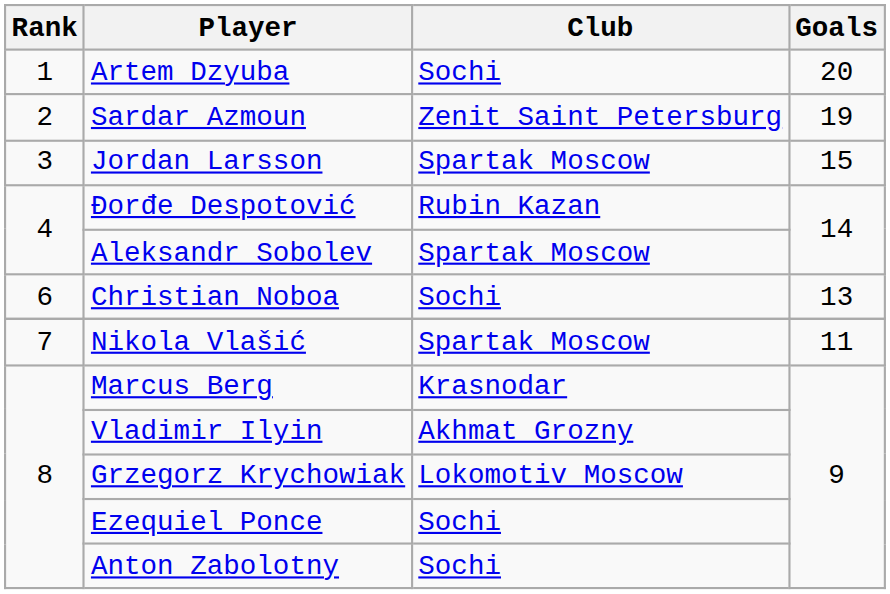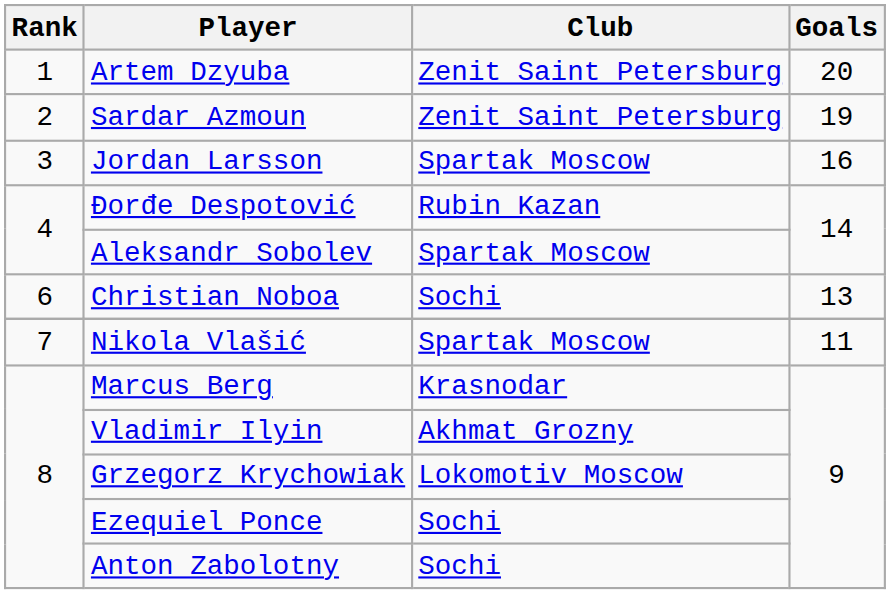 <table class="wikitable" style="text-align: center;">
 <tr>
 <th>Rank</th>
 <th>Player</th>
 <th>Club</th>
 <th>Goals</th>
 </tr>
 <tr>
 <td>1</td>
 <td style="text-align: left;"> <a href='#'>Artem Dzyuba</a></td>
-<td style="text-align: left;"><a href='#'>Sochi</a></td>
+<td style="text-align: left;"><a href='#'>Zenit Saint Petersburg</a></td>
 <td>20</td>
 </tr>
 <tr>
 <td>2</td>
 <td style="text-align: left;"> <a href='#'>Sardar Azmoun</a></td>
 <td style="text-align: left;"><a href='#'>Zenit Saint Petersburg</a></td>
 <td>19</td>
 </tr>
 <tr>
 <td>3</td>
 <td style="text-align: left;"> <a href='#'>Jordan Larsson</a></td>
 <td style="text-align: left;"><a href='#'>Spartak Moscow</a></td>
-<td>15</td>
+<td>16</td>
 </tr>
 <tr>
 <td rowspan=2>4</td>
 <td style="text-align: left;"> <a href='#'>Đorđe Despotović</a></td>
 <td style="text-align: left;"><a href='#'>Rubin Kazan</a></td>
 <td rowspan=2>14</td>
 </tr>
 <tr>
 <td style="text-align: left;"> <a href='#'>Aleksandr Sobolev</a></td>
 <td style="text-align: left;"><a href='#'>Spartak Moscow</a></td>
 </tr>
 <tr>
 <td>6</td>
 <td style="text-align: left;"> <a href='#'>Christian Noboa</a></td>
 <td style="text-align: left;"><a href='#'>Sochi</a></td>
 <td>13</td>
 </tr>
 <tr>
 </tr>
 <tr>
 <td>7</td>
 <td style="text-align: left;"> <a href='#'>Nikola Vlašić</a></td>
 <td style="text-align: left;"><a href='#'>Spartak Moscow</a></td>
 <td>11</td>
 </tr>
 <tr>
 <td rowspan="5">8</td>
 <td style="text-align: left;"> <a href='#'>Marcus Berg</a></td>
 <td style="text-align: left;"><a href='#'>Krasnodar</a></td>
 <td rowspan="5">9</td>
 </tr>
 <tr>
 <td style="text-align: left;"> <a href='#'>Vladimir Ilyin</a></td>
 <td style="text-align: left;"><a href='#'>Akhmat Grozny</a></td>
 </tr>
 <tr>
 <td style="text-align: left;"> <a href='#'>Grzegorz Krychowiak</a></td>
 <td style="text-align: left;"><a href='#'>Lokomotiv Moscow</a></td>
 </tr>
 <tr>
 <td style="text-align: left;"> <a href='#'>Ezequiel Ponce</a></td>
 <td style="text-align: left;"><a href='#'>Sochi</a></td>
 </tr>
 <tr>
 <td style="text-align: left;"> <a href='#'>Anton Zabolotny</a></td>
 <td style="text-align: left;"><a href='#'>Sochi</a></td>
 </tr>
 </table>
